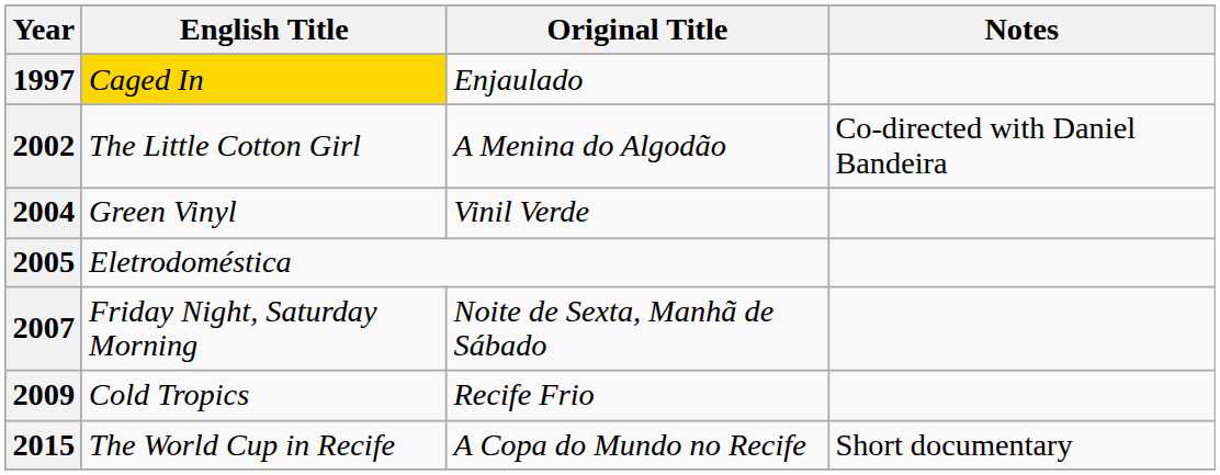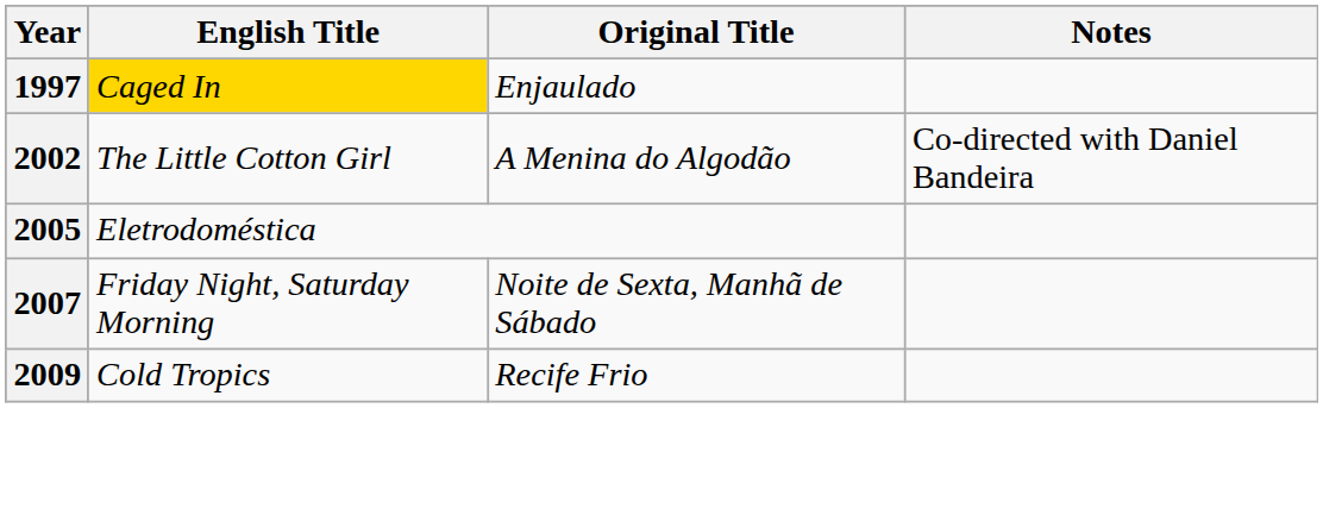 <table class="wikitable plainrowheaders" style="width:100%;">
 <tr>
 <th scope="col">Year</th>
 <th scope="col">English Title</th>
 <th scope="col">Original Title</th>
 <th scope="col">Notes</th>
 </tr>
 <tr>
 <th style="text-align:center;">1997</th>
 <td style="background: gold;"><em>Caged In</em></td>
 <td><em>Enjaulado</em></td>
 <td></td>
 </tr>
 <tr>
 <th style="text-align:center;">2002</th>
 <td><em>The Little Cotton Girl</em></td>
 <td><em>A Menina do Algodão</em></td>
 <td>Co-directed with Daniel Bandeira</td>
 </tr>
 <tr>
-<th style="text-align:center;">2004</th>
-<td><em>Green Vinyl</em></td>
-<td><em>Vinil Verde</em></td>
-<td></td>
-</tr>
-<tr>
 <th style="text-align:center;">2005</th>
 <td colspan="2"><em>Eletrodoméstica</em></td>
 <td></td>
 </tr>
 <tr>
 <th style="text-align:center;">2007</th>
 <td><em>Friday Night, Saturday Morning</em></td>
 <td><em>Noite de Sexta, Manhã de Sábado</em></td>
 <td></td>
 </tr>
 <tr>
 <th style="text-align:center;">2009</th>
 <td><em>Cold Tropics</em></td>
 <td><em>Recife Frio</em></td>
 <td></td>
 </tr>
-<tr>
-<th style="text-align:center;">2015</th>
-<td><em>The World Cup in Recife</em></td>
-<td><em>A Copa do Mundo no Recife</em></td>
-<td>Short documentary</td>
-</tr>
 </table>
